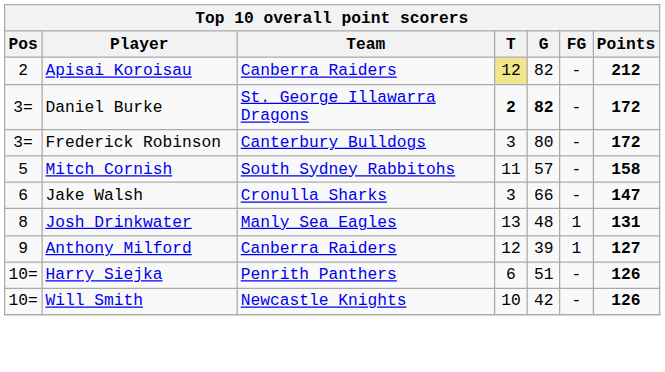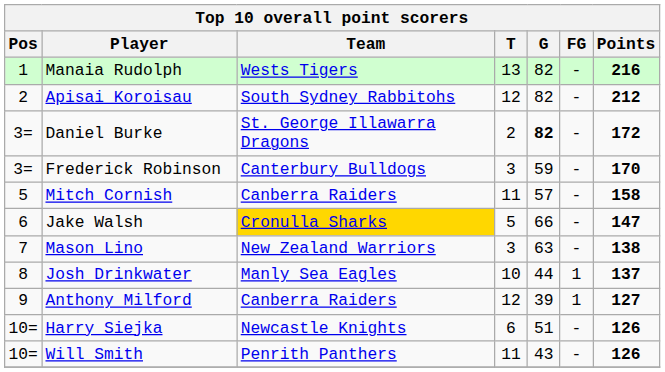 <table class="wikitable" style="text-align:center;">
 <tr>
 <th colspan=7>Top 10 overall point scorers</th>
 </tr>
 <tr>
 <th style="width:20px;">Pos</th>
 <th style="width:150px;">Player</th>
 <th style="width:200px;">Team</th>
 <th style="width:20px;">T</th>
 <th style="width:20px;">G</th>
 <th style="width:20px;">FG</th>
 <th style="width:25px;">Points</th>
 </tr>
+<tr bgcolor="#d0ffd0">
+<td>1</td>
+<td style="text-align:left;">Manaia Rudolph</td>
+<td style="text-align:left;"> <a href='#'>Wests Tigers</a></td>
+<td>13</td>
+<td>82</td>
+<td>-</td>
+<td><strong>216</strong></td>
+</tr>
 <tr>
 <td>2</td>
 <td style="text-align:left;"><a href='#'>Apisai Koroisau</a></td>
-<td style="text-align:left;"> <a href='#'>Canberra Raiders</a></td>
-<td style="background: khaki;">12</td>
+<td style="text-align:left;"> <a href='#'>South Sydney Rabbitohs</a></td>
+<td>12</td>
 <td>82</td>
 <td>-</td>
 <td><strong>212</strong></td>
 </tr>
 <tr>
 <td>3=</td>
 <td style="text-align:left;">Daniel Burke</td>
 <td style="text-align:left;"> <a href='#'>St. George Illawarra Dragons</a></td>
-<td><strong>2</strong></td>
+<td>2</td>
 <td><strong>82</strong></td>
 <td>-</td>
 <td><strong>172</strong></td>
 </tr>
 <tr>
 <td>3=</td>
 <td style="text-align:left;">Frederick Robinson</td>
 <td style="text-align:left;"> <a href='#'>Canterbury Bulldogs</a></td>
 <td>3</td>
-<td>80</td>
+<td>59</td>
 <td>-</td>
-<td><strong>172</strong></td>
+<td><strong>170</strong></td>
 </tr>
 <tr>
 <td>5</td>
 <td style="text-align:left;"><a href='#'>Mitch Cornish</a></td>
-<td style="text-align:left;"> <a href='#'>South Sydney Rabbitohs</a></td>
+<td style="text-align:left;"> <a href='#'>Canberra Raiders</a></td>
 <td>11</td>
 <td>57</td>
 <td>-</td>
 <td><strong>158</strong></td>
 </tr>
 <tr>
 <td>6</td>
 <td style="text-align:left;">Jake Walsh</td>
-<td style="text-align:left;"> <a href='#'>Cronulla Sharks</a></td>
-<td>3</td>
+<td style="background: gold; text-align:left;"> <a href='#'>Cronulla Sharks</a></td>
+<td>5</td>
 <td>66</td>
 <td>-</td>
 <td><strong>147</strong></td>
 </tr>
 <tr>
+<td>7</td>
+<td style="text-align:left;"><a href='#'>Mason Lino</a></td>
+<td style="text-align:left;"> <a href='#'>New Zealand Warriors</a></td>
+<td>3</td>
+<td>63</td>
+<td>-</td>
+<td><strong>138</strong></td>
+</tr>
+<tr>
 <td>8</td>
 <td style="text-align:left;"><a href='#'>Josh Drinkwater</a></td>
 <td style="text-align:left;"> <a href='#'>Manly Sea Eagles</a></td>
-<td>13</td>
-<td>48</td>
+<td>10</td>
+<td>44</td>
 <td>1</td>
-<td><strong>131</strong></td>
+<td><strong>137</strong></td>
 </tr>
 <tr>
 <td>9</td>
 <td style="text-align:left;"><a href='#'>Anthony Milford</a></td>
 <td style="text-align:left;"> <a href='#'>Canberra Raiders</a></td>
 <td>12</td>
 <td>39</td>
 <td>1</td>
 <td><strong>127</strong></td>
 </tr>
 <tr>
 <td>10=</td>
 <td style="text-align:left;"><a href='#'>Harry Siejka</a></td>
-<td style="text-align:left;"> <a href='#'>Penrith Panthers</a></td>
+<td style="text-align:left;"> <a href='#'>Newcastle Knights</a></td>
 <td>6</td>
 <td>51</td>
 <td>-</td>
 <td><strong>126</strong></td>
 </tr>
 <tr>
 <td>10=</td>
 <td style="text-align:left;"><a href='#'>Will Smith</a></td>
-<td style="text-align:left;"> <a href='#'>Newcastle Knights</a></td>
-<td>10</td>
-<td>42</td>
+<td style="text-align:left;"> <a href='#'>Penrith Panthers</a></td>
+<td>11</td>
+<td>43</td>
 <td>-</td>
 <td><strong>126</strong></td>
 </tr>
 <tr>
 </tr>
 </table>
